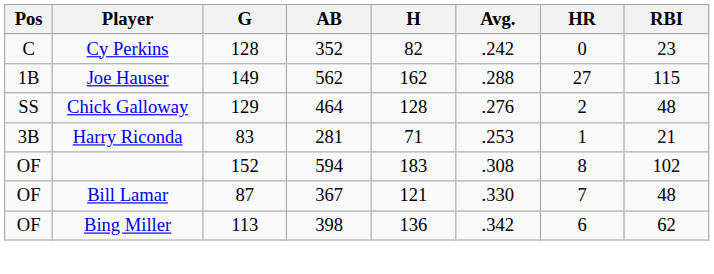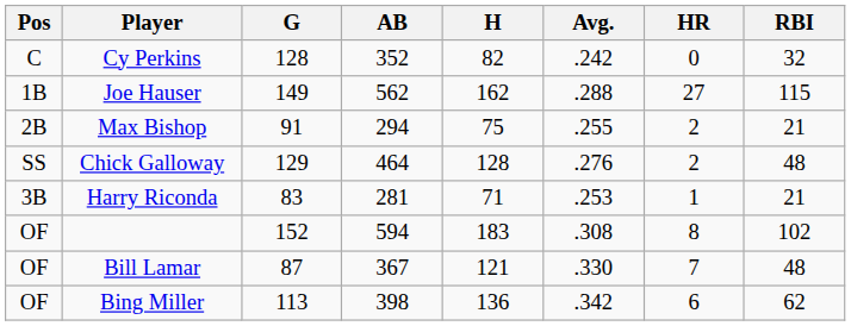 <table class="wikitable sortable">
 <tr>
 <th bgcolor="#DDDDFF" width="5%">Pos</th>
 <th bgcolor="#DDDDFF" width="16%">Player</th>
 <th bgcolor="#DDDDFF" width="9%">G</th>
 <th bgcolor="#DDDDFF" width="9%">AB</th>
 <th bgcolor="#DDDDFF" width="9%">H</th>
 <th bgcolor="#DDDDFF" width="9%">Avg.</th>
 <th bgcolor="#DDDDFF" width="9%">HR</th>
 <th bgcolor="#DDDDFF" width="9%">RBI</th>
 </tr>
 <tr align="center">
 <td>C</td>
 <td><a href='#'>Cy Perkins</a></td>
 <td>128</td>
 <td>352</td>
 <td>82</td>
 <td>.242</td>
 <td>0</td>
-<td>23</td>
+<td>32</td>
 </tr>
 <tr align=center>
 <td>1B</td>
 <td><a href='#'>Joe Hauser</a></td>
 <td>149</td>
 <td>562</td>
 <td>162</td>
 <td>.288</td>
 <td>27</td>
 <td>115</td>
+</tr>
+<tr align=center>
+<td>2B</td>
+<td><a href='#'>Max Bishop</a></td>
+<td>91</td>
+<td>294</td>
+<td>75</td>
+<td>.255</td>
+<td>2</td>
+<td>21</td>
 </tr>
 <tr align=center>
 <td>SS</td>
 <td><a href='#'>Chick Galloway</a></td>
 <td>129</td>
 <td>464</td>
 <td>128</td>
 <td>.276</td>
 <td>2</td>
 <td>48</td>
 </tr>
 <tr align=center>
 <td>3B</td>
 <td><a href='#'>Harry Riconda</a></td>
 <td>83</td>
 <td>281</td>
 <td>71</td>
 <td>.253</td>
 <td>1</td>
 <td>21</td>
 </tr>
 <tr align=center>
 <td>OF</td>
 <td></td>
 <td>152</td>
 <td>594</td>
 <td>183</td>
 <td>.308</td>
 <td>8</td>
 <td>102</td>
 </tr>
 <tr align="center">
 <td>OF</td>
 <td><a href='#'>Bill Lamar</a></td>
 <td>87</td>
 <td>367</td>
 <td>121</td>
 <td>.330</td>
 <td>7</td>
 <td>48</td>
 </tr>
 <tr align=center>
 <td>OF</td>
 <td><a href='#'>Bing Miller</a></td>
 <td>113</td>
 <td>398</td>
 <td>136</td>
 <td>.342</td>
 <td>6</td>
 <td>62</td>
 </tr>
 </table>
